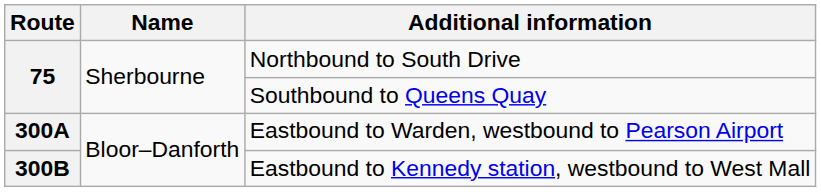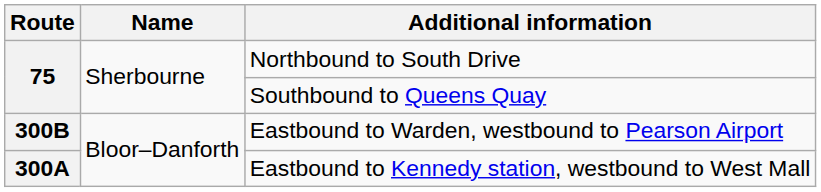 <table class="wikitable">
 <tr>
 <th>Route</th>
 <th>Name</th>
 <th>Additional information</th>
 </tr>
 <tr>
 <th rowspan="2">75</th>
 <td rowspan="2">Sherbourne</td>
 <td>Northbound to South Drive</td>
 </tr>
 <tr>
 <td>Southbound to <a href='#'>Queens Quay</a></td>
 </tr>
 <tr>
-<th>300A</th>
+<th>300B</th>
 <td rowspan="2">Bloor–Danforth</td>
 <td>Eastbound to Warden, westbound to <a href='#'>Pearson Airport</a></td>
 </tr>
 <tr>
-<th>300B</th>
+<th>300A</th>
 <td>Eastbound to <a href='#'>Kennedy station</a>, westbound to West Mall</td>
 </tr>
 </table>
